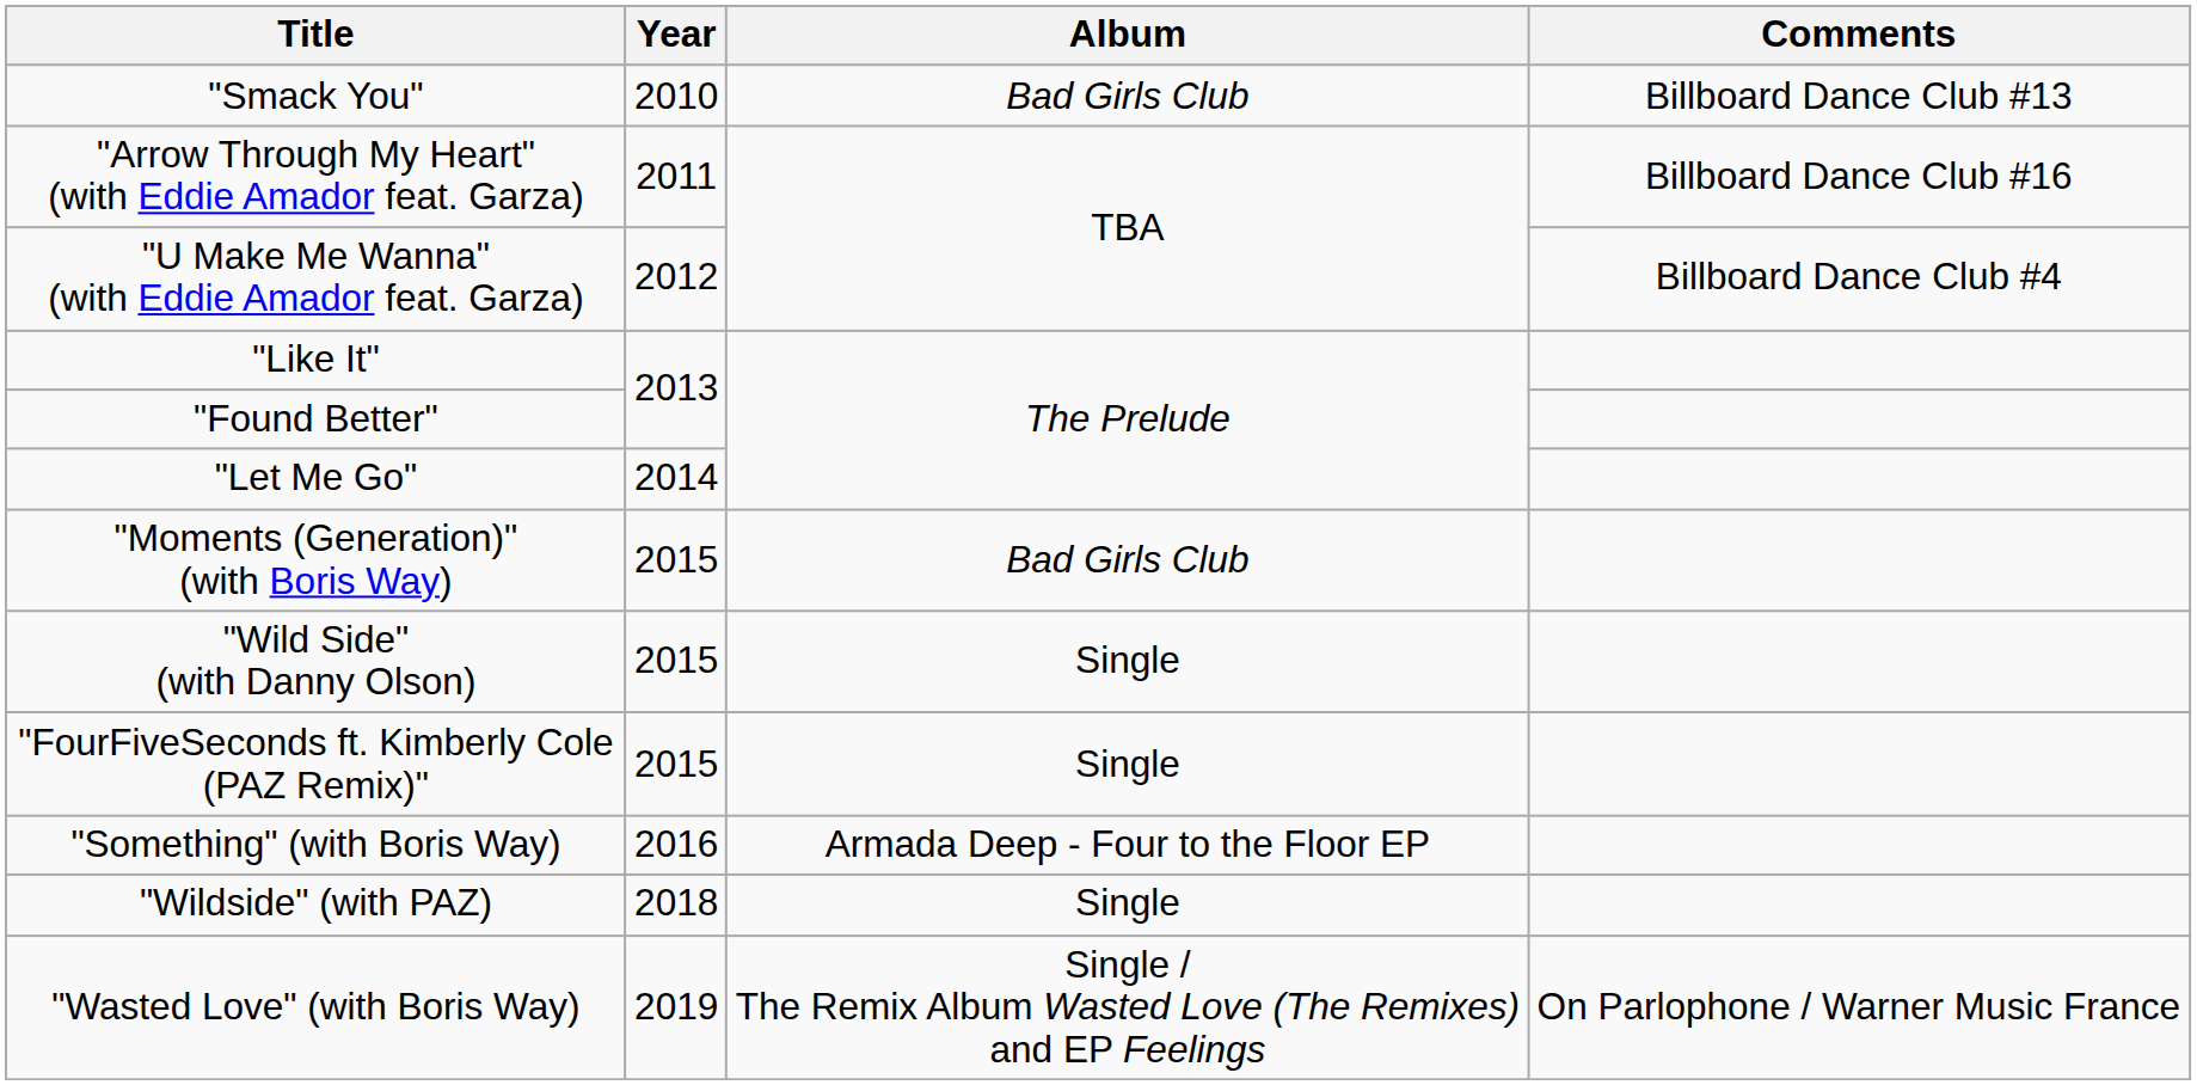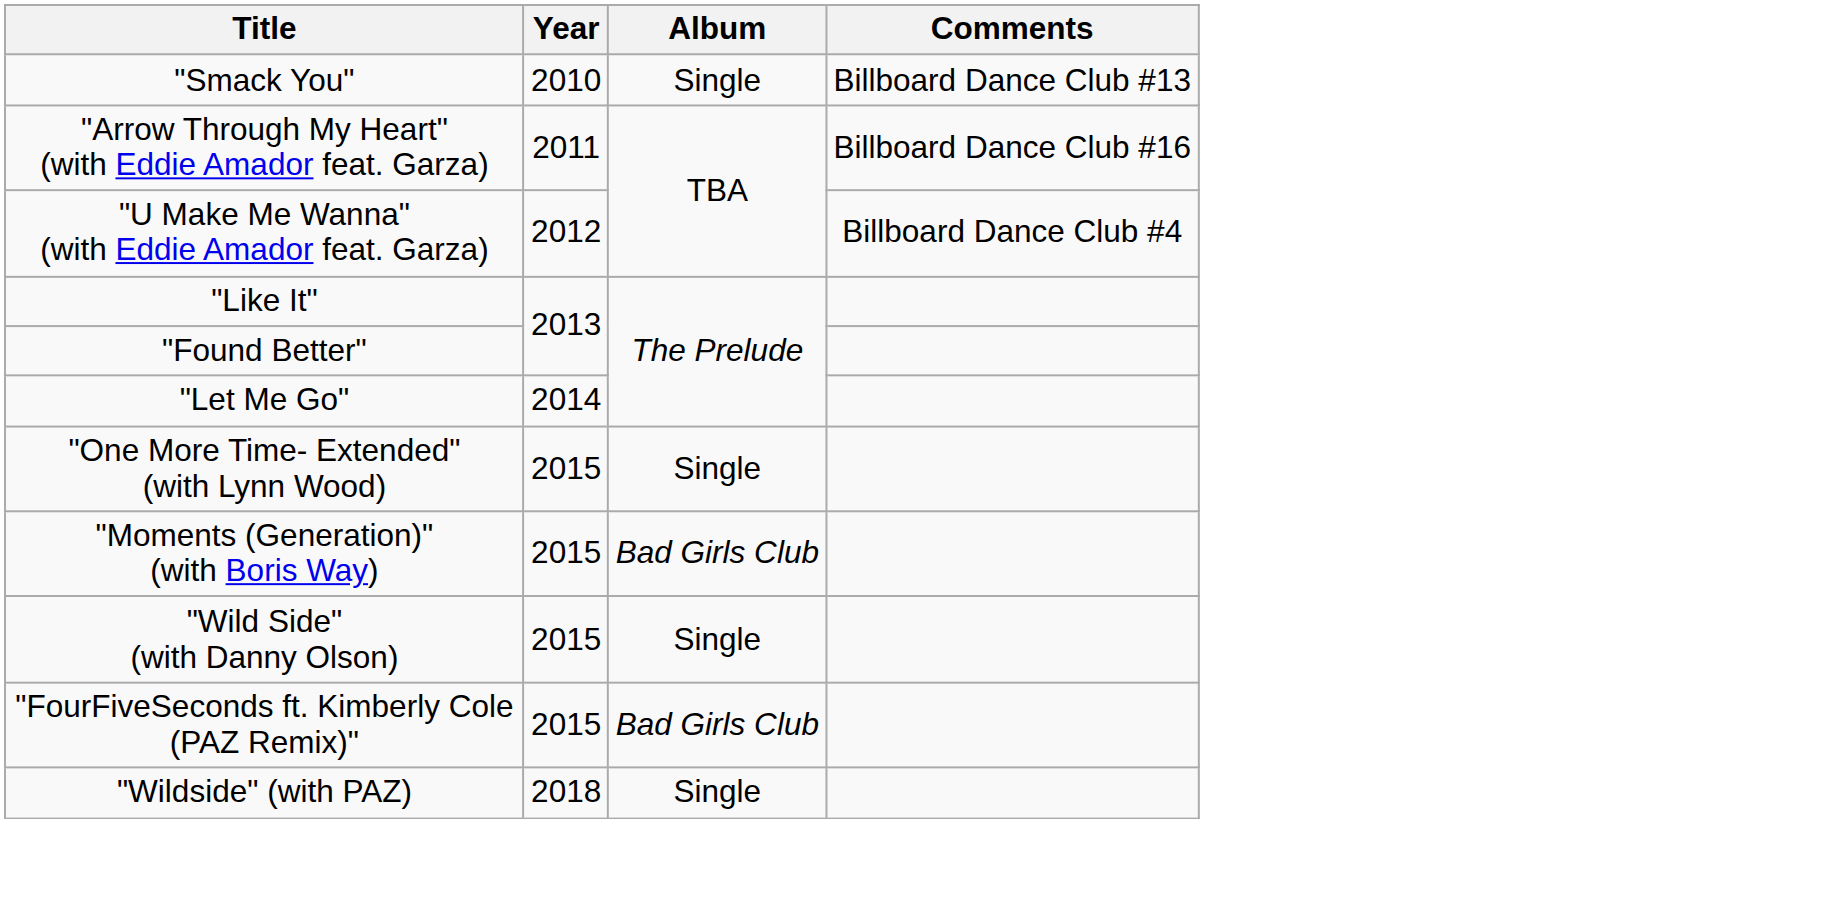 <table class="wikitable plainrowheaders" style="text-align:center;">
 <tr>
 <th scope="col" style="width:16em;">Title</th>
 <th scope="col">Year</th>
 <th scope="col">Album</th>
 <th scope="col">Comments</th>
 </tr>
 <tr>
 <td scope="row">"Smack You"</td>
 <td>2010</td>
-<td><em>Bad Girls Club</em></td>
+<td>Single</td>
 <td>Billboard Dance Club #13</td>
 </tr>
 <tr>
 <td scope="row">"Arrow Through My Heart"<br><span>(with <a href='#'>Eddie Amador</a> feat. Garza)</span></td>
 <td>2011</td>
 <td rowspan="2">TBA</td>
 <td>Billboard Dance Club #16</td>
 </tr>
 <tr>
 <td scope="row">"U Make Me Wanna"<br><span>(with <a href='#'>Eddie Amador</a> feat. Garza)</span></td>
 <td>2012</td>
 <td>Billboard Dance Club #4</td>
 </tr>
 <tr>
 <td scope="row">"Like It"</td>
 <td rowspan="2">2013</td>
 <td rowspan="3"><em>The Prelude</em></td>
 <td></td>
 </tr>
 <tr>
 <td scope="row">"Found Better"</td>
 <td></td>
 </tr>
 <tr>
 <td scope="row">"Let Me Go"</td>
 <td>2014</td>
 <td></td>
 </tr>
 <tr>
+<td>"One More Time- Extended"<br>(with Lynn Wood)</td>
+<td>2015</td>
+<td>Single</td>
+<td></td>
+</tr>
+<tr>
 <td>"Moments (Generation)"<br>(with <a href='#'>Boris Way</a>)</td>
 <td>2015</td>
 <td><em>Bad Girls Club</em></td>
 <td></td>
 </tr>
 <tr>
 <td>"Wild Side"<br>(with Danny Olson)</td>
 <td>2015</td>
 <td>Single</td>
 <td></td>
 </tr>
 <tr>
 <td>"FourFiveSeconds ft. Kimberly Cole (PAZ Remix)"</td>
 <td>2015</td>
-<td>Single</td>
-<td></td>
-</tr>
-<tr>
-<td>"Something" (with Boris Way)</td>
-<td>2016</td>
-<td>Armada Deep - Four to the Floor EP</td>
+<td><em>Bad Girls Club</em></td>
 <td></td>
 </tr>
 <tr>
 <td>"Wildside" (with PAZ)</td>
 <td>2018</td>
 <td>Single</td>
 <td></td>
 </tr>
-<tr>
-<td>"Wasted Love" (with Boris Way)</td>
-<td>2019</td>
-<td>Single /<br>The Remix Album <em>Wasted Love (The Remixes)</em><br>and EP <em>Feelings</em></td>
-<td>On Parlophone / Warner Music France</td>
-</tr>
 </table>
